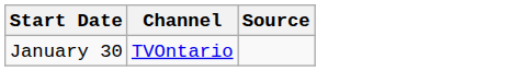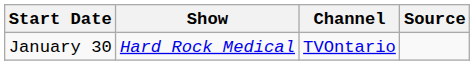 <table class="wikitable sortable">
 <tr>
 <th>Start Date</th>
+<th>Show</th>
 <th>Channel</th>
 <th>Source</th>
 </tr>
 <tr>
 <td>January 30</td>
+<td><em><a href='#'>Hard Rock Medical</a></em></td>
 <td><a href='#'>TVOntario</a></td>
 <td></td>
 </tr>
 </table>
